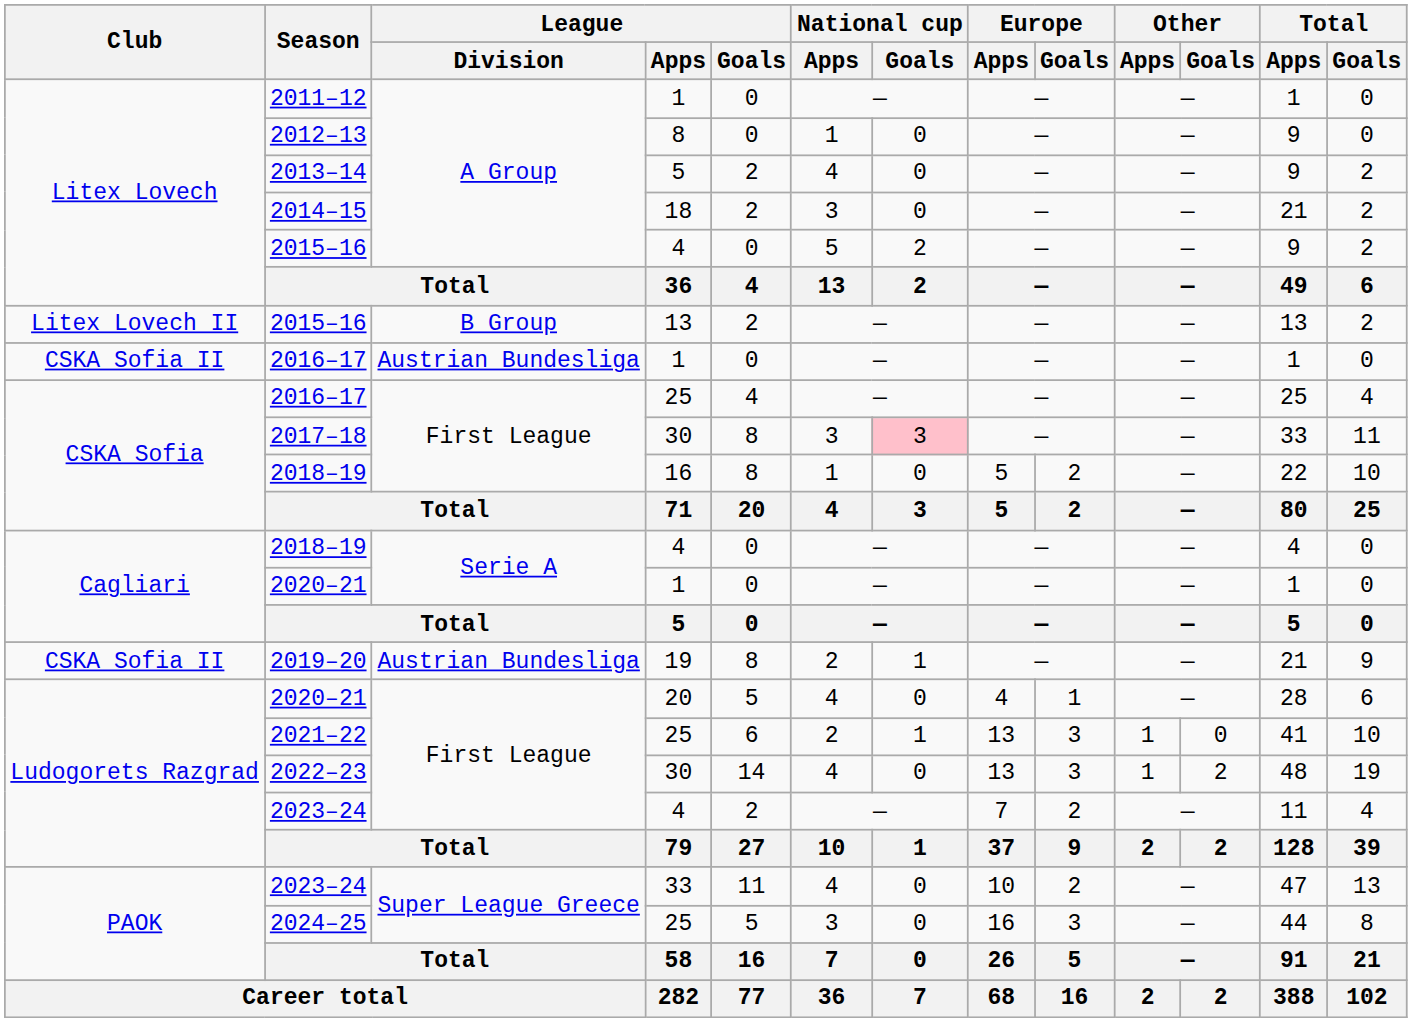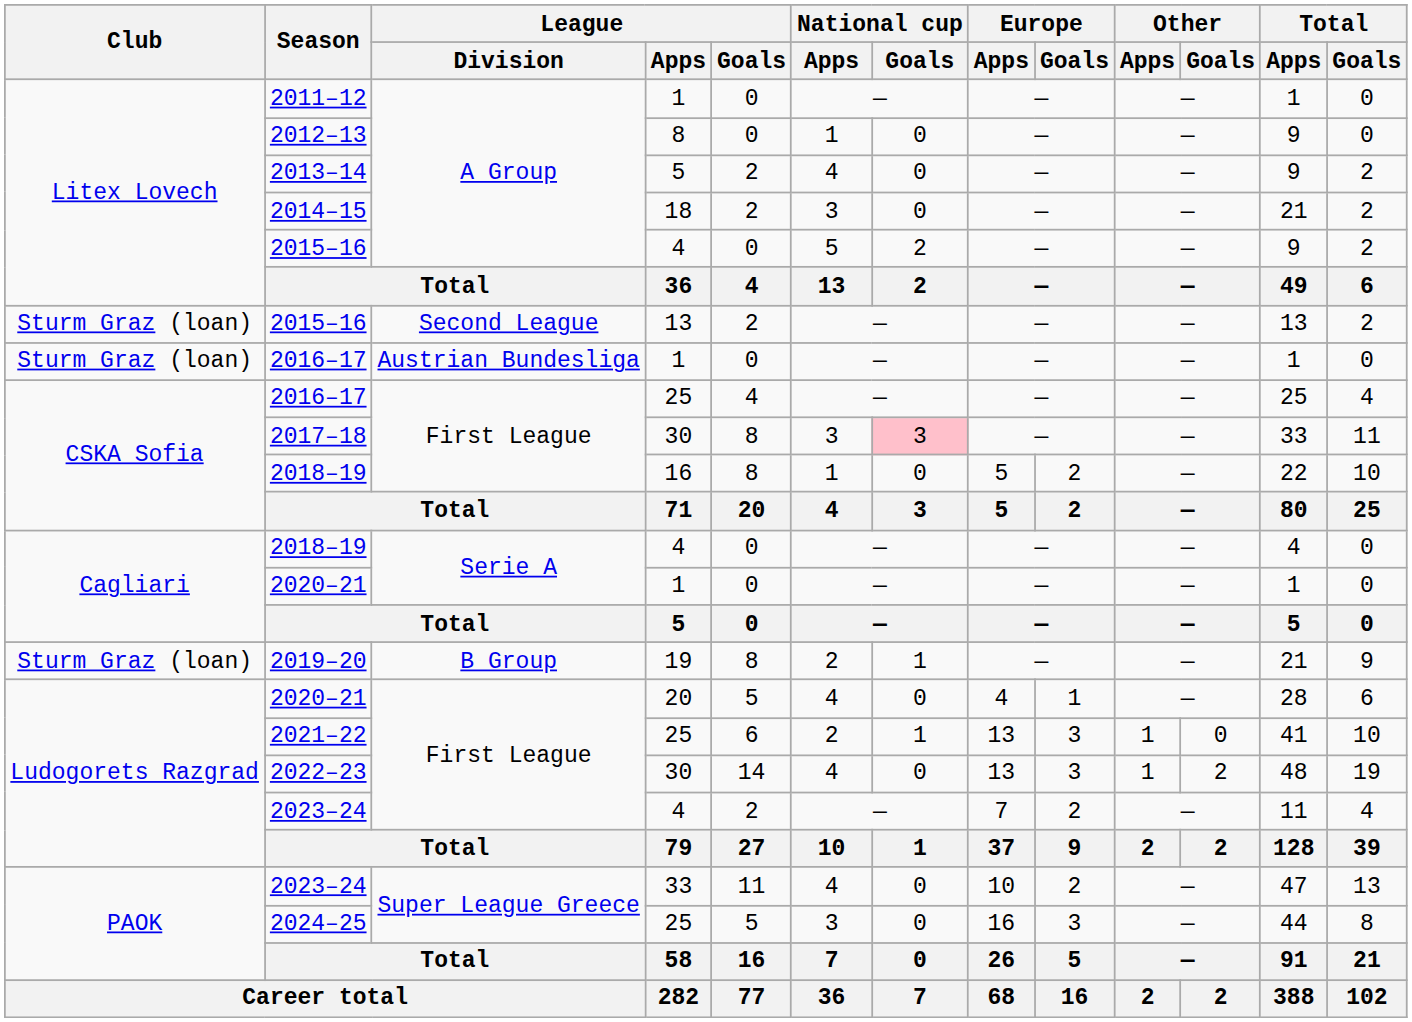 <table class="wikitable" style="text-align:center">
 <tr>
 <th rowspan="2">Club</th>
 <th rowspan="2">Season</th>
 <th colspan="3">League</th>
 <th colspan="2">National cup</th>
 <th colspan="2">Europe</th>
 <th colspan="2">Other</th>
 <th colspan="2">Total</th>
 </tr>
 <tr>
 <th>Division</th>
 <th>Apps</th>
 <th>Goals</th>
 <th>Apps</th>
 <th>Goals</th>
 <th>Apps</th>
 <th>Goals</th>
 <th>Apps</th>
 <th>Goals</th>
 <th>Apps</th>
 <th>Goals</th>
 </tr>
 <tr>
 <td rowspan="6"><a href='#'>Litex Lovech</a></td>
 <td><a href='#'>2011–12</a></td>
 <td rowspan="5"><a href='#'>A Group</a></td>
 <td>1</td>
 <td>0</td>
 <td colspan="2">—</td>
 <td colspan="2">—</td>
 <td colspan="2">—</td>
 <td>1</td>
 <td>0</td>
 </tr>
 <tr>
 <td><a href='#'>2012–13</a></td>
 <td>8</td>
 <td>0</td>
 <td>1</td>
 <td>0</td>
 <td colspan="2">—</td>
 <td colspan="2">—</td>
 <td>9</td>
 <td>0</td>
 </tr>
 <tr>
 <td><a href='#'>2013–14</a></td>
 <td>5</td>
 <td>2</td>
 <td>4</td>
 <td>0</td>
 <td colspan="2">—</td>
 <td colspan="2">—</td>
 <td>9</td>
 <td>2</td>
 </tr>
 <tr>
 <td><a href='#'>2014–15</a></td>
 <td>18</td>
 <td>2</td>
 <td>3</td>
 <td>0</td>
 <td colspan="2">—</td>
 <td colspan="2">—</td>
 <td>21</td>
 <td>2</td>
 </tr>
 <tr>
 <td><a href='#'>2015–16</a></td>
 <td>4</td>
 <td>0</td>
 <td>5</td>
 <td>2</td>
 <td colspan="2">—</td>
 <td colspan="2">—</td>
 <td>9</td>
 <td>2</td>
 </tr>
 <tr>
 <th colspan="2">Total</th>
 <th>36</th>
 <th>4</th>
 <th>13</th>
 <th>2</th>
 <th colspan="2">—</th>
 <th colspan="2">—</th>
 <th>49</th>
 <th>6</th>
 </tr>
 <tr>
-<td><a href='#'>Litex Lovech II</a></td>
+<td><a href='#'>Sturm Graz</a> (loan)</td>
 <td><a href='#'>2015–16</a></td>
-<td><a href='#'>B Group</a></td>
+<td><a href='#'>Second League</a></td>
 <td>13</td>
 <td>2</td>
 <td colspan="2">—</td>
 <td colspan="2">—</td>
 <td colspan="2">—</td>
 <td>13</td>
 <td>2</td>
 </tr>
 <tr>
-<td><a href='#'>CSKA Sofia II</a></td>
+<td><a href='#'>Sturm Graz</a> (loan)</td>
 <td><a href='#'>2016–17</a></td>
 <td><a href='#'>Austrian Bundesliga</a></td>
 <td>1</td>
 <td>0</td>
 <td colspan="2">—</td>
 <td colspan="2">—</td>
 <td colspan="2">—</td>
 <td>1</td>
 <td>0</td>
 </tr>
 <tr>
 <td rowspan="4"><a href='#'>CSKA Sofia</a></td>
 <td><a href='#'>2016–17</a></td>
 <td rowspan="3">First League</td>
 <td>25</td>
 <td>4</td>
 <td colspan="2">—</td>
 <td colspan="2">—</td>
 <td colspan="2">—</td>
 <td>25</td>
 <td>4</td>
 </tr>
 <tr>
 <td><a href='#'>2017–18</a></td>
 <td>30</td>
 <td>8</td>
 <td>3</td>
 <td style="background: pink;">3</td>
 <td colspan="2">—</td>
 <td colspan="2">—</td>
 <td>33</td>
 <td>11</td>
 </tr>
 <tr>
 <td><a href='#'>2018–19</a></td>
 <td>16</td>
 <td>8</td>
 <td>1</td>
 <td>0</td>
 <td>5</td>
 <td>2</td>
 <td colspan="2">—</td>
 <td>22</td>
 <td>10</td>
 </tr>
 <tr>
 <th colspan="2">Total</th>
 <th>71</th>
 <th>20</th>
 <th>4</th>
 <th>3</th>
 <th>5</th>
 <th>2</th>
 <th colspan="2">—</th>
 <th>80</th>
 <th>25</th>
 </tr>
 <tr>
 <td rowspan="3"><a href='#'>Cagliari</a></td>
 <td><a href='#'>2018–19</a></td>
 <td rowspan="2"><a href='#'>Serie A</a></td>
 <td>4</td>
 <td>0</td>
 <td colspan="2">—</td>
 <td colspan="2">—</td>
 <td colspan="2">—</td>
 <td>4</td>
 <td>0</td>
 </tr>
 <tr>
 <td><a href='#'>2020–21</a></td>
 <td>1</td>
 <td>0</td>
 <td colspan="2">—</td>
 <td colspan="2">—</td>
 <td colspan="2">—</td>
 <td>1</td>
 <td>0</td>
 </tr>
 <tr>
 <th colspan="2">Total</th>
 <th>5</th>
 <th>0</th>
 <th colspan="2">—</th>
 <th colspan="2">—</th>
 <th colspan="2">—</th>
 <th>5</th>
 <th>0</th>
 </tr>
 <tr>
-<td><a href='#'>CSKA Sofia II</a></td>
+<td><a href='#'>Sturm Graz</a> (loan)</td>
 <td><a href='#'>2019–20</a></td>
-<td><a href='#'>Austrian Bundesliga</a></td>
+<td><a href='#'>B Group</a></td>
 <td>19</td>
 <td>8</td>
 <td>2</td>
 <td>1</td>
 <td colspan="2">—</td>
 <td colspan="2">—</td>
 <td>21</td>
 <td>9</td>
 </tr>
 <tr>
 <td rowspan="5"><a href='#'>Ludogorets Razgrad</a></td>
 <td><a href='#'>2020–21</a></td>
 <td rowspan="4">First League</td>
 <td>20</td>
 <td>5</td>
 <td>4</td>
 <td>0</td>
 <td>4</td>
 <td>1</td>
 <td colspan="2">—</td>
 <td>28</td>
 <td>6</td>
 </tr>
 <tr>
 <td><a href='#'>2021–22</a></td>
 <td>25</td>
 <td>6</td>
 <td>2</td>
 <td>1</td>
 <td>13</td>
 <td>3</td>
 <td>1</td>
 <td>0</td>
 <td>41</td>
 <td>10</td>
 </tr>
 <tr>
 <td><a href='#'>2022–23</a></td>
 <td>30</td>
 <td>14</td>
 <td>4</td>
 <td>0</td>
 <td>13</td>
 <td>3</td>
 <td>1</td>
 <td>2</td>
 <td>48</td>
 <td>19</td>
 </tr>
 <tr>
 <td><a href='#'>2023–24</a></td>
 <td>4</td>
 <td>2</td>
 <td colspan="2">—</td>
 <td>7</td>
 <td>2</td>
 <td colspan="2">—</td>
 <td>11</td>
 <td>4</td>
 </tr>
 <tr>
 <th colspan="2">Total</th>
 <th>79</th>
 <th>27</th>
 <th>10</th>
 <th>1</th>
 <th>37</th>
 <th>9</th>
 <th>2</th>
 <th>2</th>
 <th>128</th>
 <th>39</th>
 </tr>
 <tr>
 <td rowspan="3"><a href='#'>PAOK</a></td>
 <td><a href='#'>2023–24</a></td>
 <td rowspan="2"><a href='#'>Super League Greece</a></td>
 <td>33</td>
 <td>11</td>
 <td>4</td>
 <td>0</td>
 <td>10</td>
 <td>2</td>
 <td colspan="2">—</td>
 <td>47</td>
 <td>13</td>
 </tr>
 <tr>
 <td><a href='#'>2024–25</a></td>
 <td>25</td>
 <td>5</td>
 <td>3</td>
 <td>0</td>
 <td>16</td>
 <td>3</td>
 <td colspan="2">—</td>
 <td>44</td>
 <td>8</td>
 </tr>
 <tr>
 <th colspan="2">Total</th>
 <th>58</th>
 <th>16</th>
 <th>7</th>
 <th>0</th>
 <th>26</th>
 <th>5</th>
 <th colspan="2">—</th>
 <th>91</th>
 <th>21</th>
 </tr>
 <tr>
 <th colspan="3">Career total</th>
 <th>282</th>
 <th>77</th>
 <th>36</th>
 <th>7</th>
 <th>68</th>
 <th>16</th>
 <th>2</th>
 <th>2</th>
 <th>388</th>
 <th>102</th>
 </tr>
 </table>
